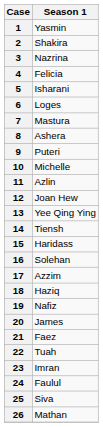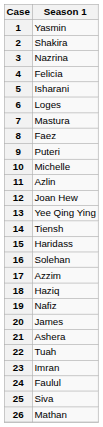 <table class="wikitable">
 <tr>
 <th>Case</th>
 <th>Season 1</th>
 </tr>
 <tr>
 <th>1</th>
 <td>Yasmin</td>
 </tr>
 <tr>
 <th>2</th>
 <td>Shakira</td>
 </tr>
 <tr>
 <th>3</th>
 <td>Nazrina</td>
 </tr>
 <tr>
 <th>4</th>
 <td>Felicia</td>
 </tr>
 <tr>
 <th>5</th>
 <td>Isharani</td>
 </tr>
 <tr>
 <th>6</th>
 <td>Loges</td>
 </tr>
 <tr>
 <th>7</th>
 <td>Mastura</td>
 </tr>
 <tr>
 <th>8</th>
-<td>Ashera</td>
+<td>Faez</td>
 </tr>
 <tr>
 <th>9</th>
 <td>Puteri</td>
 </tr>
 <tr>
 <th>10</th>
 <td>Michelle</td>
 </tr>
 <tr>
 <th>11</th>
 <td>Azlin</td>
 </tr>
 <tr>
 <th>12</th>
 <td>Joan Hew</td>
 </tr>
 <tr>
 <th>13</th>
 <td>Yee Qing Ying</td>
 </tr>
 <tr>
 <th>14</th>
 <td>Tiensh</td>
 </tr>
 <tr>
 <th>15</th>
 <td>Haridass</td>
 </tr>
 <tr>
 <th>16</th>
 <td>Solehan</td>
 </tr>
 <tr>
 <th>17</th>
 <td>Azzim</td>
 </tr>
 <tr>
 <th>18</th>
 <td>Haziq</td>
 </tr>
 <tr>
 <th>19</th>
 <td>Nafiz</td>
 </tr>
 <tr>
 <th>20</th>
 <td>James</td>
 </tr>
 <tr>
 <th>21</th>
-<td>Faez</td>
+<td>Ashera</td>
 </tr>
 <tr>
 <th>22</th>
 <td>Tuah</td>
 </tr>
 <tr>
 <th>23</th>
 <td>Imran</td>
 </tr>
 <tr>
 <th>24</th>
 <td>Faulul</td>
 </tr>
 <tr>
 <th>25</th>
 <td>Siva</td>
 </tr>
 <tr>
 <th>26</th>
 <td>Mathan</td>
 </tr>
 <tr>
 </tr>
 </table>
